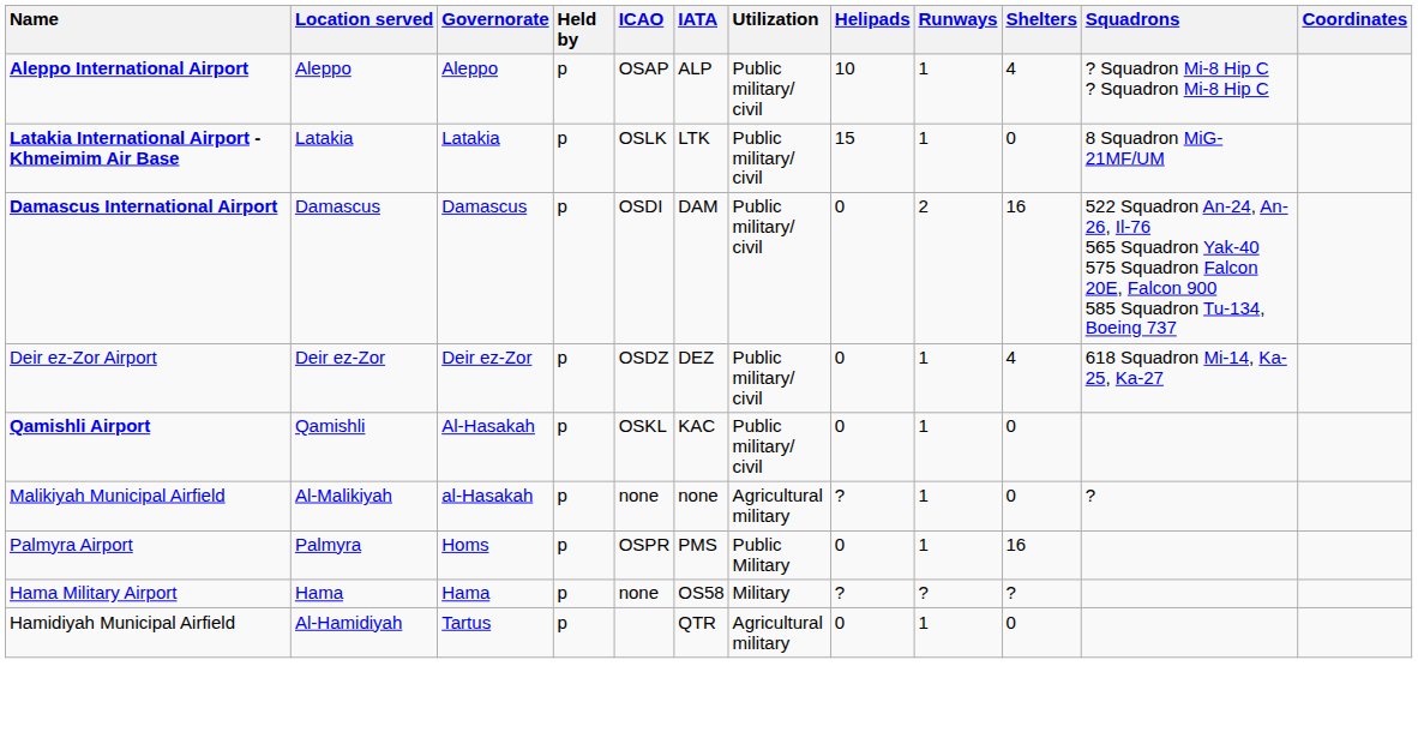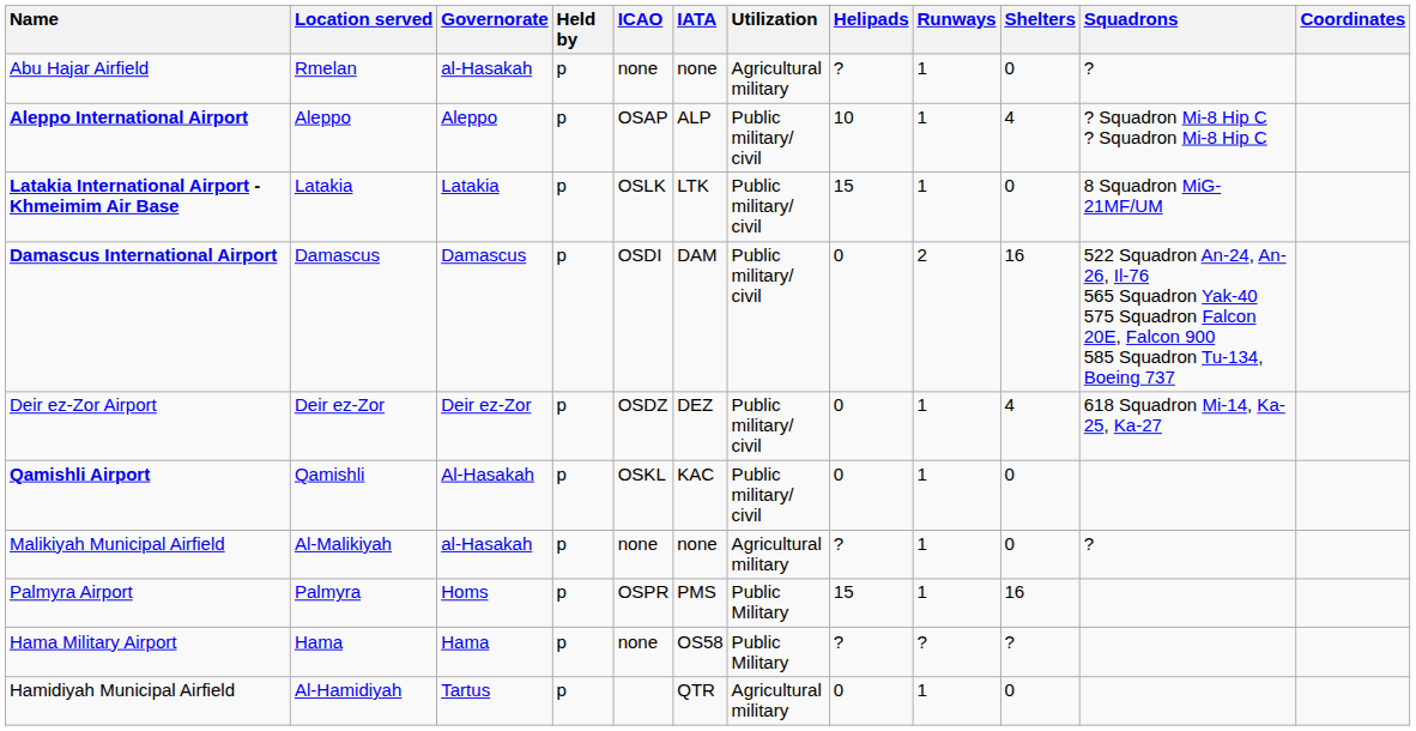 <table class="wikitable sortable">
 <tr valign=baseline>
 <th style="text-align:left;">Name</th>
 <th style="text-align:left;"><a href='#'>Location served</a></th>
 <th style="text-align:left;"><a href='#'>Governorate</a></th>
 <th style="text-align:left;">Held by</th>
 <th style="text-align:left;"><a href='#'>ICAO</a></th>
 <th style="text-align:left;"><a href='#'>IATA</a></th>
 <th style="text-align:left;">Utilization</th>
 <th style="text-align:left;"><a href='#'>Helipads</a></th>
 <th style="text-align:left;"><a href='#'>Runways</a></th>
 <th style="text-align:left;"><a href='#'>Shelters</a></th>
 <th style="text-align:left;"><a href='#'>Squadrons</a></th>
 <th style="text-align:left;"><a href='#'>Coordinates</a></th>
+</tr>
+<tr valign=top>
+<td><a href='#'>Abu Hajar Airfield</a></td>
+<td><a href='#'>Rmelan</a></td>
+<td><a href='#'>al-Hasakah</a></td>
+<td><span>p</span> </td>
+<td>none</td>
+<td>none</td>
+<td>Agricultural<br>military</td>
+<td>?</td>
+<td>1</td>
+<td>0</td>
+<td>?</td>
+<td></td>
 </tr>
 <tr valign=top>
 <td><strong><a href='#'>Aleppo International Airport</a></strong></td>
 <td><a href='#'>Aleppo</a></td>
 <td><a href='#'>Aleppo</a></td>
 <td><span>p</span></td>
 <td>OSAP</td>
 <td>ALP</td>
 <td>Public<br>military/ civil</td>
 <td>10</td>
 <td>1</td>
 <td>4</td>
 <td>? Squadron <a href='#'>Mi-8 Hip C</a><br>? Squadron <a href='#'>Mi-8 Hip C</a></td>
 <td></td>
 </tr>
 <tr valign=top>
 <td><strong><a href='#'>Latakia International Airport</a> - <a href='#'>Khmeimim Air Base</a></strong></td>
 <td><a href='#'>Latakia</a></td>
 <td><a href='#'>Latakia</a></td>
 <td><span>p</span><br></td>
 <td>OSLK</td>
 <td>LTK</td>
 <td>Public<br>military/ civil</td>
 <td>15</td>
 <td>1</td>
 <td>0</td>
 <td>8 Squadron <a href='#'>MiG-21MF/UM</a></td>
 <td></td>
 </tr>
 <tr valign=top>
 <td><strong><a href='#'>Damascus International Airport</a></strong></td>
 <td><a href='#'>Damascus</a></td>
 <td><a href='#'>Damascus</a></td>
 <td><span>p</span></td>
 <td>OSDI</td>
 <td>DAM</td>
 <td>Public<br>military/ civil</td>
 <td>0</td>
 <td>2</td>
 <td>16</td>
 <td>522 Squadron <a href='#'>An-24</a>, <a href='#'>An-26</a>, <a href='#'>Il-76</a><br>565 Squadron <a href='#'>Yak-40</a><br>575 Squadron <a href='#'>Falcon 20E</a>, <a href='#'>Falcon 900</a><br>585 Squadron <a href='#'>Tu-134</a>, <a href='#'>Boeing 737</a></td>
 <td></td>
 </tr>
 <tr valign=top>
 <td><a href='#'>Deir ez-Zor Airport</a></td>
 <td><a href='#'>Deir ez-Zor</a></td>
 <td><a href='#'>Deir ez-Zor</a></td>
 <td><span>p</span></td>
 <td>OSDZ</td>
 <td>DEZ</td>
 <td>Public<br>military/ civil</td>
 <td>0</td>
 <td>1</td>
 <td>4</td>
 <td>618 Squadron <a href='#'>Mi-14</a>, <a href='#'>Ka-25</a>, <a href='#'>Ka-27</a></td>
 <td></td>
 </tr>
 <tr valign=top>
 <td><strong><a href='#'>Qamishli Airport</a></strong></td>
 <td><a href='#'>Qamishli</a></td>
 <td><a href='#'>Al-Hasakah</a></td>
 <td><span>p</span></td>
 <td>OSKL</td>
 <td>KAC</td>
 <td>Public<br>military/ civil</td>
 <td>0</td>
 <td>1</td>
 <td>0</td>
 <td></td>
 <td></td>
 </tr>
 <tr valign=top>
 <td><a href='#'>Malikiyah Municipal Airfield</a></td>
 <td><a href='#'>Al-Malikiyah</a></td>
 <td><a href='#'>al-Hasakah</a></td>
 <td><span>p</span> </td>
 <td>none</td>
 <td>none</td>
 <td>Agricultural<br>military</td>
 <td>?</td>
 <td>1</td>
 <td>0</td>
 <td>?</td>
 <td></td>
 </tr>
 <tr valign=top>
 <td><a href='#'>Palmyra Airport</a></td>
 <td><a href='#'>Palmyra</a></td>
 <td><a href='#'>Homs</a></td>
 <td><span>p</span></td>
 <td>OSPR</td>
 <td>PMS</td>
 <td>Public<br>Military</td>
-<td>0</td>
+<td>15</td>
 <td>1</td>
 <td>16</td>
 <td></td>
 <td></td>
 </tr>
 <tr valign=top>
 <td><a href='#'>Hama Military Airport</a></td>
 <td><a href='#'>Hama</a></td>
 <td><a href='#'>Hama</a></td>
 <td><span>p</span></td>
 <td>none</td>
 <td>OS58</td>
-<td>Military</td>
+<td>Public<br>Military</td>
 <td>?</td>
 <td>?</td>
 <td>?</td>
 <td></td>
 <td></td>
 </tr>
 <tr valign=top>
 <td>Hamidiyah Municipal Airfield</td>
 <td><a href='#'>Al-Hamidiyah</a></td>
 <td><a href='#'>Tartus</a></td>
 <td><span>p</span><br></td>
 <td></td>
 <td>QTR</td>
 <td>Agricultural<br>military</td>
 <td>0</td>
 <td>1</td>
 <td>0</td>
 <td></td>
 <td></td>
 </tr>
 </table>
